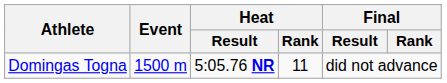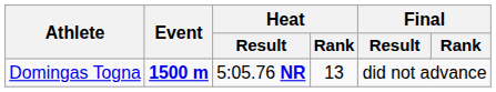 <table class=wikitable style=font-size:90%>
 <tr>
 <th rowspan=2>Athlete</th>
 <th rowspan=2>Event</th>
 <th colspan=2>Heat</th>
 <th colspan=2>Final</th>
 </tr>
 <tr style="font-size:95%">
 <th>Result</th>
 <th>Rank</th>
 <th>Result</th>
 <th>Rank</th>
 </tr>
 <tr align=center>
 <td align=left><a href='#'>Domingas Togna</a></td>
-<td align=left><a href='#'>1500 m</a></td>
+<td align=left><strong><a href='#'>1500 m</a></strong></td>
 <td>5:05.76 <strong><a href='#'>NR</a></strong></td>
-<td>11</td>
+<td>13</td>
 <td colspan=2>did not advance</td>
 </tr>
 </table>
